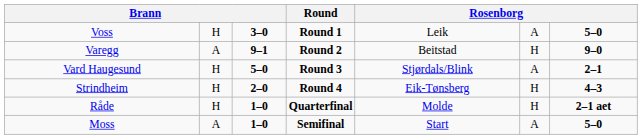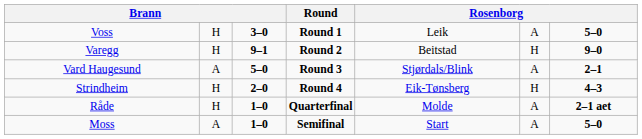 <table border=1 class=wikitable style="text-align:center">
 <tr valign=top>
 <th width=45% colspan=3><a href='#'>Brann</a></th>
 <th width=10%>Round</th>
 <th width=45% colspan=3><a href='#'>Rosenborg</a></th>
 </tr>
 <tr valign=top>
 <td><a href='#'>Voss</a></td>
 <td>H</td>
 <td><strong>3–0</strong></td>
 <td><strong>Round 1</strong></td>
 <td>Leik</td>
 <td>A</td>
 <td><strong>5–0</strong></td>
 </tr>
 <tr valign=top>
 <td><a href='#'>Varegg</a></td>
-<td>A</td>
+<td>H</td>
 <td><strong>9–1</strong></td>
 <td><strong>Round 2</strong></td>
 <td>Beitstad</td>
 <td>H</td>
 <td><strong>9–0</strong></td>
 </tr>
 <tr valign=top>
 <td><a href='#'>Vard Haugesund</a></td>
-<td>H</td>
+<td>A</td>
 <td><strong>5–0</strong></td>
 <td><strong>Round 3</strong></td>
 <td><a href='#'>Stjørdals/Blink</a></td>
 <td>A</td>
 <td><strong>2–1</strong></td>
 </tr>
 <tr valign=top>
 <td><a href='#'>Strindheim</a></td>
 <td>H</td>
 <td><strong>2–0</strong></td>
 <td><strong>Round 4</strong></td>
 <td><a href='#'>Eik-Tønsberg</a></td>
 <td>H</td>
 <td><strong>4–3</strong></td>
 </tr>
 <tr valign=top>
 <td><a href='#'>Råde</a></td>
 <td>H</td>
 <td><strong>1–0</strong></td>
 <td><strong>Quarterfinal</strong></td>
 <td><a href='#'>Molde</a></td>
-<td>H</td>
+<td>A</td>
 <td><strong>2–1 aet</strong></td>
 </tr>
 <tr valign=top>
 <td><a href='#'>Moss</a></td>
 <td>A</td>
 <td><strong>1–0</strong></td>
 <td><strong>Semifinal</strong></td>
 <td><a href='#'>Start</a></td>
 <td>A</td>
 <td><strong>5–0</strong></td>
 </tr>
 </table>
